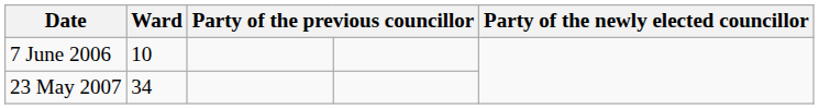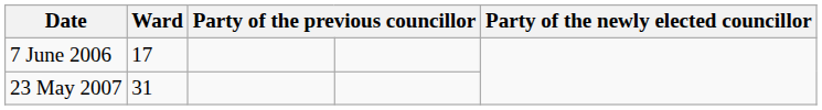 <table class="wikitable">
 <tr>
 <th>Date</th>
 <th>Ward</th>
 <th colspan=2>Party of the previous councillor</th>
 <th colspan=2>Party of the newly elected councillor</th>
 </tr>
 <tr>
 <td>7 June 2006</td>
-<td>10</td>
+<td>17</td>
 <td></td>
 <td></td>
 </tr>
 <tr>
 <td>23 May 2007</td>
-<td>34</td>
+<td>31</td>
 <td></td>
 <td></td>
 </tr>
 </table>
